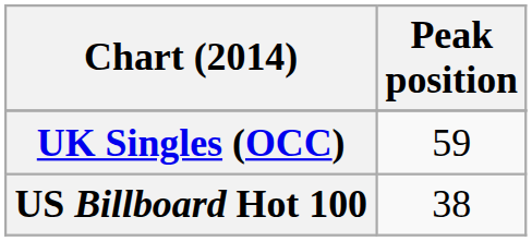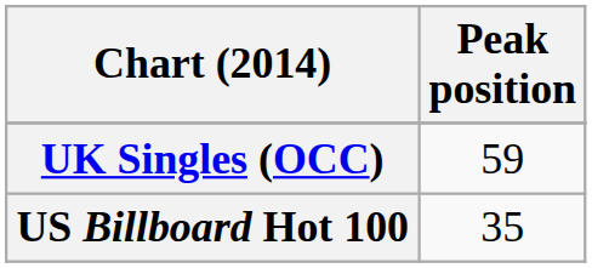 <table class="wikitable sortable plainrowheaders" style="text-align:center">
 <tr>
 <th scope="col">Chart (2014)</th>
 <th scope="col">Peak<br>position</th>
 </tr>
 <tr>
 </tr>
 <tr>
 </tr>
 <tr>
 <th scope="row"><a href='#'>UK Singles</a> (<a href='#'>OCC</a>)</th>
 <td>59</td>
 </tr>
 <tr>
 <th scope="row">US <em>Billboard</em> Hot 100</th>
-<td>38</td>
+<td>35</td>
 </tr>
 </table>
